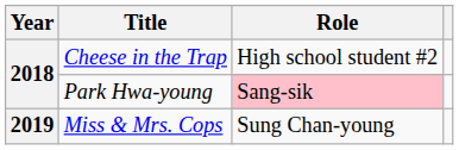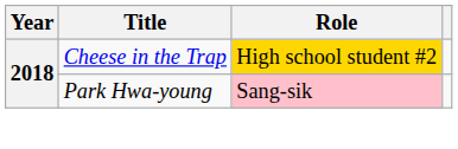 <table class="wikitable sortable plainrowheaders">
 <tr>
 <th scope="col">Year</th>
 <th scope="col">Title</th>
 <th scope="col">Role</th>
 <th scope="col" class="unsortable"></th>
 </tr>
 <tr>
 <th scope="row" rowspan="2">2018</th>
 <td><a href='#'><em>Cheese in the Trap</em></a></td>
-<td>High school student #2</td>
+<td style="background: gold;">High school student #2</td>
 <td style="text-align: center;"></td>
 </tr>
 <tr>
 <td><em>Park Hwa-young</em></td>
 <td style="background: pink;">Sang-sik</td>
 <td style="text-align: center;"></td>
 </tr>
-<tr>
-<th scope="row">2019</th>
-<td><em><a href='#'>Miss & Mrs. Cops</a></em></td>
-<td>Sung Chan-young</td>
-<td style="text-align: center;"></td>
-</tr>
 </table>
